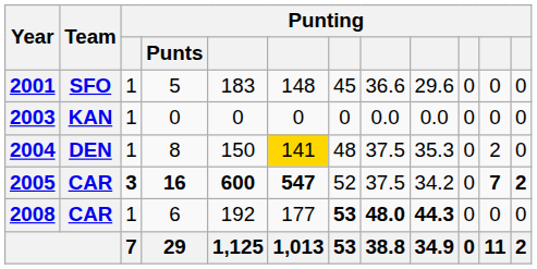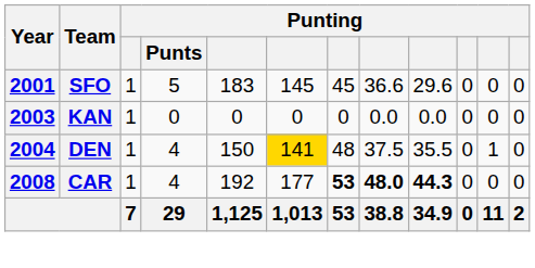 <table class=wikitable style="text-align:center;">
 <tr>
 <th rowspan="2">Year</th>
 <th rowspan="2">Team</th>
 <th colspan="10">Punting</th>
 </tr>
 <tr>
 <th></th>
 <th>Punts</th>
 <th></th>
 <th></th>
 <th></th>
 <th></th>
 <th></th>
 <th></th>
 <th></th>
 <th></th>
 </tr>
 <tr>
 <th><a href='#'>2001</a></th>
 <th><a href='#'>SFO</a></th>
 <td>1</td>
 <td>5</td>
 <td>183</td>
-<td>148</td>
+<td>145</td>
 <td>45</td>
 <td>36.6</td>
 <td>29.6</td>
 <td>0</td>
 <td>0</td>
 <td>0</td>
 </tr>
 <tr>
 <th><a href='#'>2003</a></th>
 <th><a href='#'>KAN</a></th>
 <td>1</td>
 <td>0</td>
 <td>0</td>
 <td>0</td>
 <td>0</td>
 <td>0.0</td>
 <td>0.0</td>
 <td>0</td>
 <td>0</td>
 <td>0</td>
 </tr>
 <tr>
 <th><a href='#'>2004</a></th>
 <th><a href='#'>DEN</a></th>
 <td>1</td>
-<td>8</td>
+<td>4</td>
 <td>150</td>
 <td style="background: gold;">141</td>
 <td>48</td>
 <td>37.5</td>
-<td>35.3</td>
+<td>35.5</td>
 <td>0</td>
-<td>2</td>
+<td>1</td>
 <td>0</td>
-</tr>
-<tr>
-<th><a href='#'>2005</a></th>
-<th><a href='#'>CAR</a></th>
-<td><strong>3</strong></td>
-<td><strong>16</strong></td>
-<td><strong>600</strong></td>
-<td><strong>547</strong></td>
-<td>52</td>
-<td>37.5</td>
-<td>34.2</td>
-<td>0</td>
-<td><strong>7</strong></td>
-<td><strong>2</strong></td>
 </tr>
 <tr>
 <th><a href='#'>2008</a></th>
 <th><a href='#'>CAR</a></th>
 <td>1</td>
-<td>6</td>
+<td>4</td>
 <td>192</td>
 <td>177</td>
 <td><strong>53</strong></td>
 <td><strong>48.0</strong></td>
 <td><strong>44.3</strong></td>
 <td>0</td>
 <td>0</td>
 <td>0</td>
 </tr>
 <tr>
 <th colspan="2"></th>
 <th>7</th>
 <th>29</th>
 <th>1,125</th>
 <th>1,013</th>
 <th>53</th>
 <th>38.8</th>
 <th>34.9</th>
 <th>0</th>
 <th>11</th>
 <th>2</th>
 </tr>
 </table>
